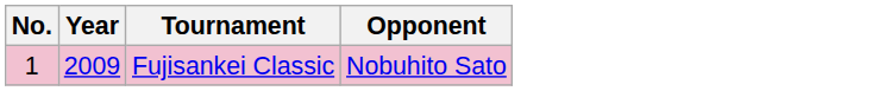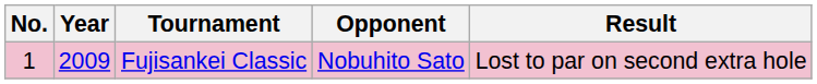 <table class="wikitable" style="font-size:95%;">
 <tr>
 <th>No.</th>
 <th>Year</th>
 <th>Tournament</th>
 <th>Opponent</th>
+<th>Result</th>
 </tr>
 <tr style="background:#F2C1D1;">
 <td align=center>1</td>
 <td><a href='#'>2009</a></td>
 <td><a href='#'>Fujisankei Classic</a></td>
 <td> <a href='#'>Nobuhito Sato</a></td>
+<td>Lost to par on second extra hole</td>
 </tr>
 </table>
